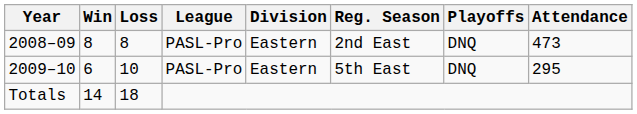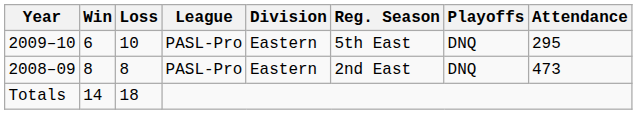 <table class="wikitable">
 <tr>
 <th>Year</th>
 <th>Win</th>
 <th>Loss</th>
 <th>League</th>
 <th>Division</th>
 <th>Reg. Season</th>
 <th>Playoffs</th>
 <th>Attendance</th>
 </tr>
 <tr>
+<td>2009–10</td>
+<td>6</td>
+<td>10</td>
+<td>PASL-Pro</td>
+<td>Eastern</td>
+<td>5th East</td>
+<td>DNQ</td>
+<td>295</td>
+</tr>
+<tr>
 <td>2008–09</td>
 <td>8</td>
 <td>8</td>
 <td>PASL-Pro</td>
 <td>Eastern</td>
 <td>2nd East</td>
 <td>DNQ</td>
 <td>473</td>
 </tr>
 <tr>
-<td>2009–10</td>
-<td>6</td>
-<td>10</td>
-<td>PASL-Pro</td>
-<td>Eastern</td>
-<td>5th East</td>
-<td>DNQ</td>
-<td>295</td>
-</tr>
-<tr>
 <td>Totals</td>
 <td>14</td>
 <td>18</td>
 </tr>
 </table>
